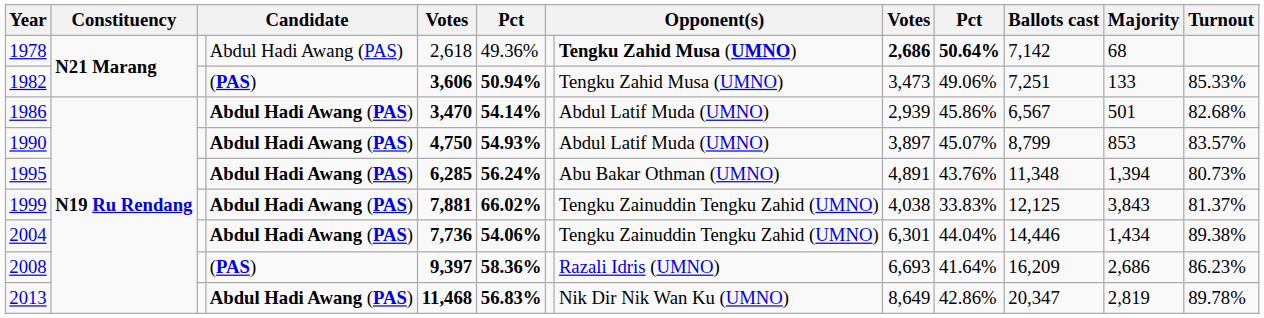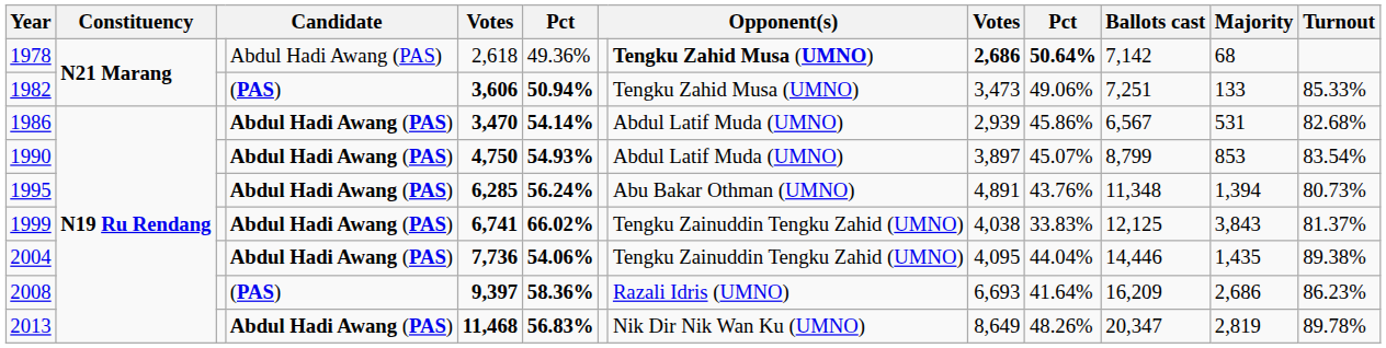 <table class="wikitable" style="margin:0.5em ; font-size:95%">
 <tr>
 <th>Year</th>
 <th>Constituency</th>
 <th colspan=2>Candidate</th>
 <th>Votes</th>
 <th>Pct</th>
 <th colspan=2>Opponent(s)</th>
 <th>Votes</th>
 <th>Pct</th>
 <th>Ballots cast</th>
 <th>Majority</th>
 <th>Turnout</th>
 </tr>
 <tr>
 <td><a href='#'>1978</a></td>
 <td rowspan=2><strong>N21 Marang</strong></td>
 <td></td>
 <td>Abdul Hadi Awang (<a href='#'>PAS</a>)</td>
 <td align="right">2,618</td>
 <td>49.36%</td>
 <td></td>
 <td><strong>Tengku Zahid Musa</strong> (<a href='#'><strong>UMNO</strong></a>)</td>
 <td align="right"><strong>2,686</strong></td>
 <td><strong>50.64%</strong></td>
 <td>7,142</td>
 <td>68</td>
 <td></td>
 </tr>
 <tr>
 <td><a href='#'>1982</a></td>
 <td></td>
 <td> (<a href='#'><strong>PAS</strong></a>)</td>
 <td align="right"><strong>3,606</strong></td>
 <td><strong>50.94%</strong></td>
 <td></td>
 <td>Tengku Zahid Musa (<a href='#'>UMNO</a>)</td>
 <td align="right">3,473</td>
 <td>49.06%</td>
 <td>7,251</td>
 <td>133</td>
 <td>85.33%</td>
 </tr>
 <tr>
 <td><a href='#'>1986</a></td>
 <td rowspan="7"><strong>N19 <a href='#'>Ru Rendang</a></strong></td>
 <td></td>
 <td><strong>Abdul Hadi Awang</strong> (<a href='#'><strong>PAS</strong></a>)</td>
 <td align="right"><strong>3,470</strong></td>
 <td><strong>54.14%</strong></td>
 <td></td>
 <td>Abdul Latif Muda (<a href='#'>UMNO</a>)</td>
 <td align="right">2,939</td>
 <td>45.86%</td>
 <td>6,567</td>
-<td>501</td>
+<td>531</td>
 <td>82.68%</td>
 </tr>
 <tr>
 <td><a href='#'>1990</a></td>
 <td></td>
 <td><strong>Abdul Hadi Awang</strong> (<a href='#'><strong>PAS</strong></a>)</td>
 <td align="right"><strong>4,750</strong></td>
 <td><strong>54.93%</strong></td>
 <td></td>
 <td>Abdul Latif Muda (<a href='#'>UMNO</a>)</td>
 <td align="right">3,897</td>
 <td>45.07%</td>
 <td>8,799</td>
 <td>853</td>
-<td>83.57%</td>
+<td>83.54%</td>
 </tr>
 <tr>
 <td><a href='#'>1995</a></td>
 <td></td>
 <td><strong>Abdul Hadi Awang</strong> (<a href='#'><strong>PAS</strong></a>)</td>
 <td align="right"><strong>6,285</strong></td>
 <td><strong>56.24%</strong></td>
 <td></td>
 <td>Abu Bakar Othman (<a href='#'>UMNO</a>)</td>
 <td align="right">4,891</td>
 <td>43.76%</td>
 <td>11,348</td>
 <td>1,394</td>
 <td>80.73%</td>
 </tr>
 <tr>
 <td><a href='#'>1999</a></td>
 <td></td>
 <td><strong>Abdul Hadi Awang</strong> (<a href='#'><strong>PAS</strong></a>)</td>
-<td align="right"><strong>7,881</strong></td>
+<td align="right"><strong>6,741</strong></td>
 <td><strong>66.02%</strong></td>
 <td></td>
 <td>Tengku Zainuddin Tengku Zahid (<a href='#'>UMNO</a>)</td>
 <td align="right">4,038</td>
 <td>33.83%</td>
 <td>12,125</td>
 <td>3,843</td>
 <td>81.37%</td>
 </tr>
 <tr>
 <td><a href='#'>2004</a></td>
 <td></td>
 <td><strong>Abdul Hadi Awang</strong> (<a href='#'><strong>PAS</strong></a>)</td>
 <td align="right"><strong>7,736</strong></td>
 <td><strong>54.06%</strong></td>
 <td></td>
 <td>Tengku Zainuddin Tengku Zahid (<a href='#'>UMNO</a>)</td>
-<td align="right">6,301</td>
+<td align="right">4,095</td>
 <td>44.04%</td>
 <td>14,446</td>
-<td>1,434</td>
+<td>1,435</td>
 <td>89.38%</td>
 </tr>
 <tr>
 <td><a href='#'>2008</a></td>
 <td></td>
 <td> (<a href='#'><strong>PAS</strong></a>)</td>
 <td align="right"><strong>9,397</strong></td>
 <td><strong>58.36%</strong></td>
 <td></td>
 <td><a href='#'>Razali Idris</a> (<a href='#'>UMNO</a>)</td>
 <td align="right">6,693</td>
 <td>41.64%</td>
 <td>16,209</td>
 <td>2,686</td>
 <td>86.23%</td>
 </tr>
 <tr>
 <td><a href='#'>2013</a></td>
 <td></td>
 <td><strong>Abdul Hadi Awang</strong> (<a href='#'><strong>PAS</strong></a>)</td>
 <td align="right"><strong>11,468</strong></td>
 <td><strong>56.83%</strong></td>
 <td></td>
 <td>Nik Dir Nik Wan Ku (<a href='#'>UMNO</a>)</td>
 <td align="right">8,649</td>
-<td>42.86%</td>
+<td>48.26%</td>
 <td>20,347</td>
 <td>2,819</td>
 <td>89.78%</td>
 </tr>
 </table>
